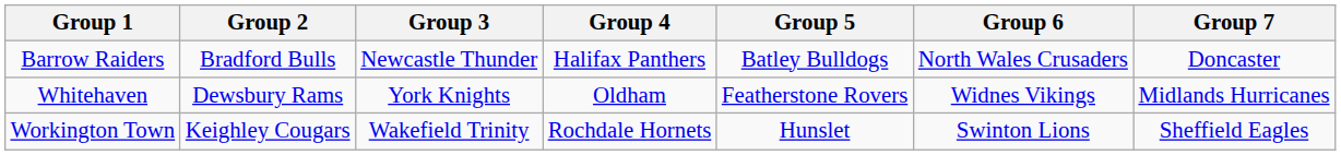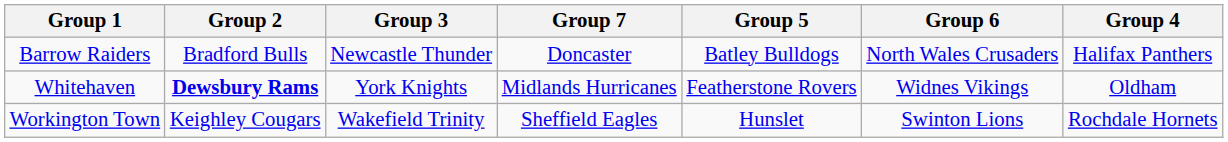 <table class="wikitable" style="text-align:center;">
 <tr>
 <th>Group 1</th>
 <th>Group 2</th>
 <th>Group 3</th>
-<th>Group 4</th>
+<th>Group 7</th>
 <th>Group 5</th>
 <th>Group 6</th>
-<th>Group 7</th>
+<th>Group 4</th>
 </tr>
 <tr>
 <td><a href='#'>Barrow Raiders</a></td>
 <td><a href='#'>Bradford Bulls</a></td>
 <td><a href='#'>Newcastle Thunder</a></td>
-<td><a href='#'>Halifax Panthers</a></td>
+<td><a href='#'>Doncaster</a></td>
 <td><a href='#'>Batley Bulldogs</a></td>
 <td><a href='#'>North Wales Crusaders</a></td>
-<td><a href='#'>Doncaster</a></td>
+<td><a href='#'>Halifax Panthers</a></td>
 </tr>
 <tr>
 <td><a href='#'>Whitehaven</a></td>
-<td><a href='#'>Dewsbury Rams</a></td>
+<td><strong><a href='#'>Dewsbury Rams</a></strong></td>
 <td><a href='#'>York Knights</a></td>
-<td><a href='#'>Oldham</a></td>
+<td><a href='#'>Midlands Hurricanes</a></td>
 <td><a href='#'>Featherstone Rovers</a></td>
 <td><a href='#'>Widnes Vikings</a></td>
-<td><a href='#'>Midlands Hurricanes</a></td>
+<td><a href='#'>Oldham</a></td>
 </tr>
 <tr>
 <td><a href='#'>Workington Town</a></td>
 <td><a href='#'>Keighley Cougars</a></td>
 <td><a href='#'>Wakefield Trinity</a></td>
-<td><a href='#'>Rochdale Hornets</a></td>
+<td><a href='#'>Sheffield Eagles</a></td>
 <td><a href='#'>Hunslet</a></td>
 <td><a href='#'>Swinton Lions</a></td>
-<td><a href='#'>Sheffield Eagles</a></td>
+<td><a href='#'>Rochdale Hornets</a></td>
 </tr>
 </table>
